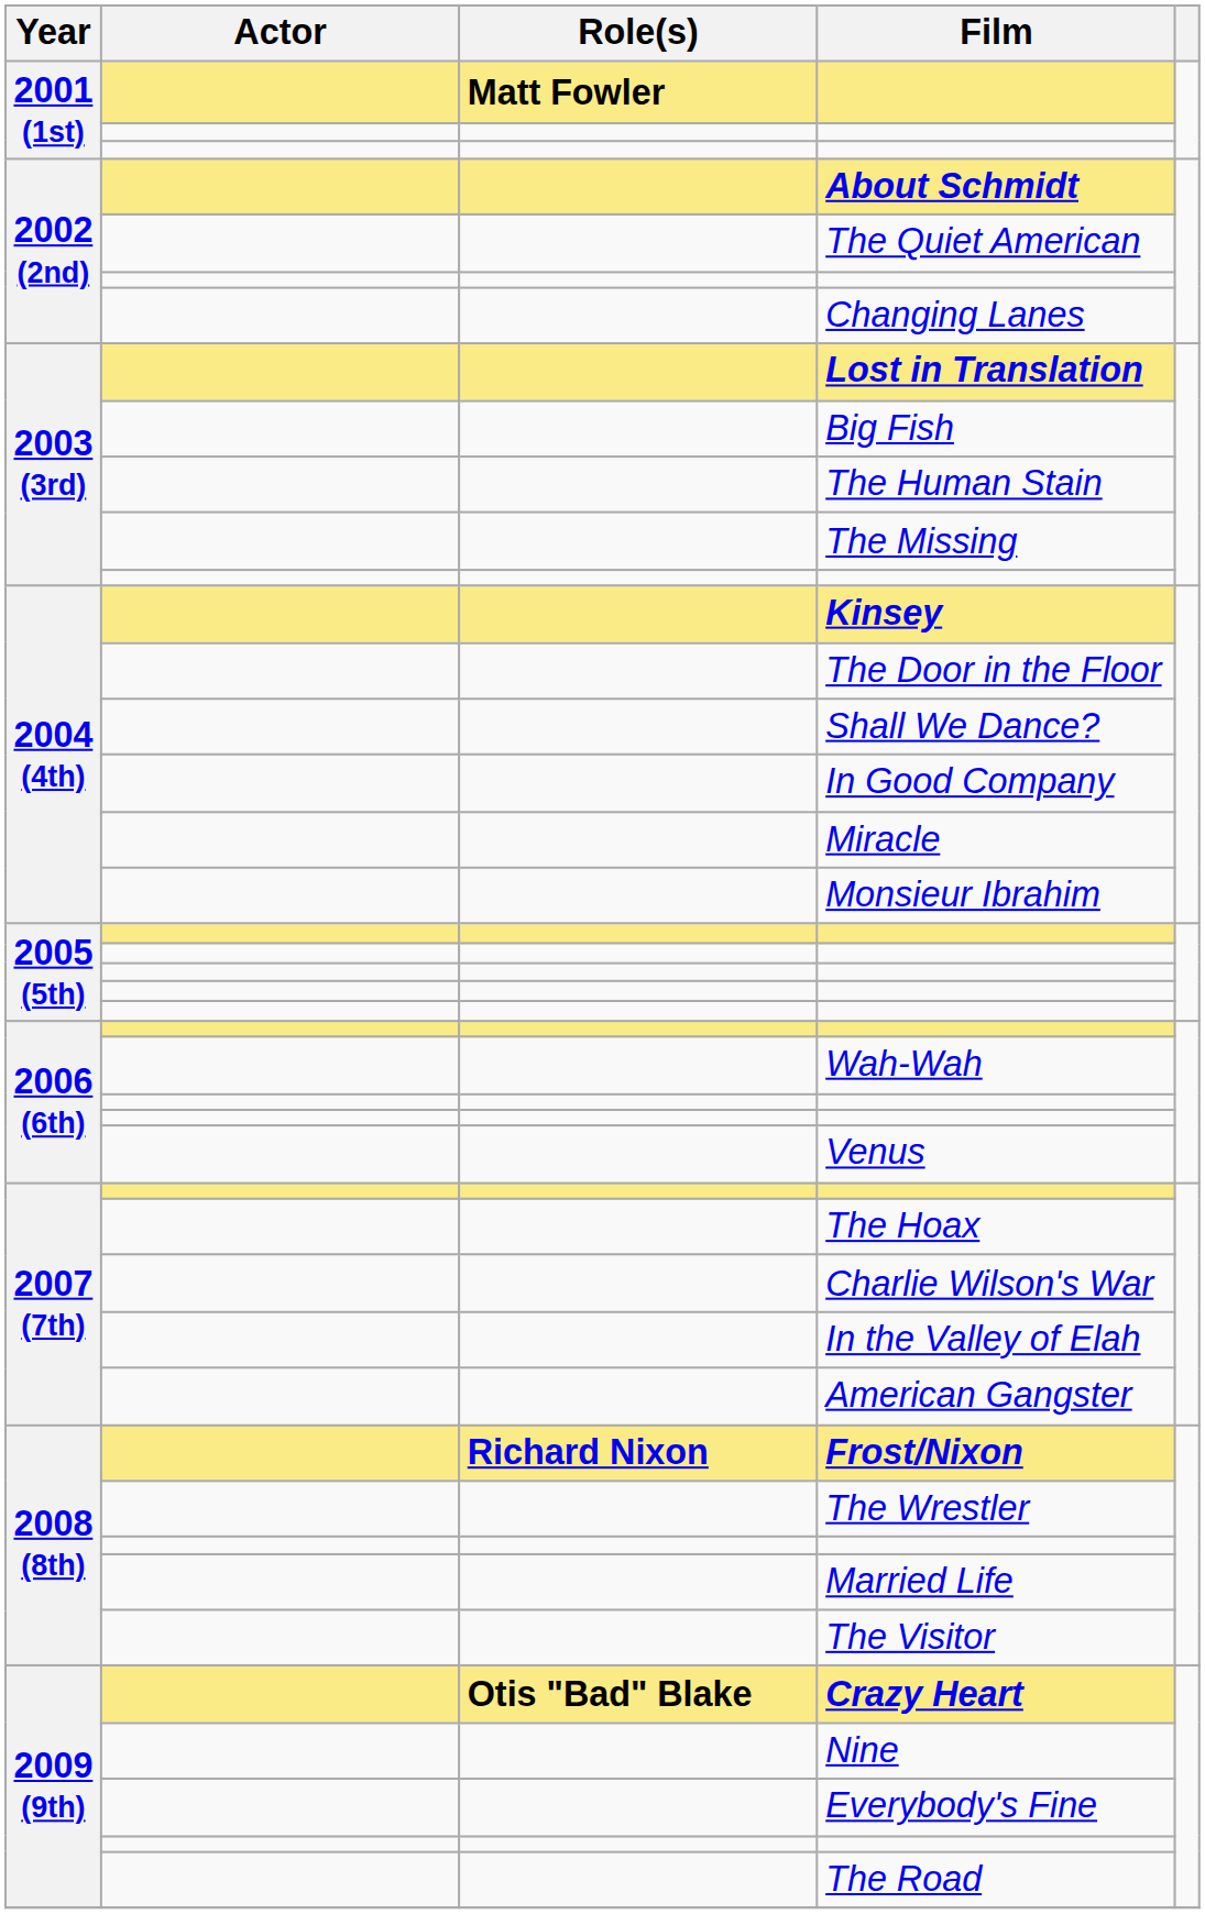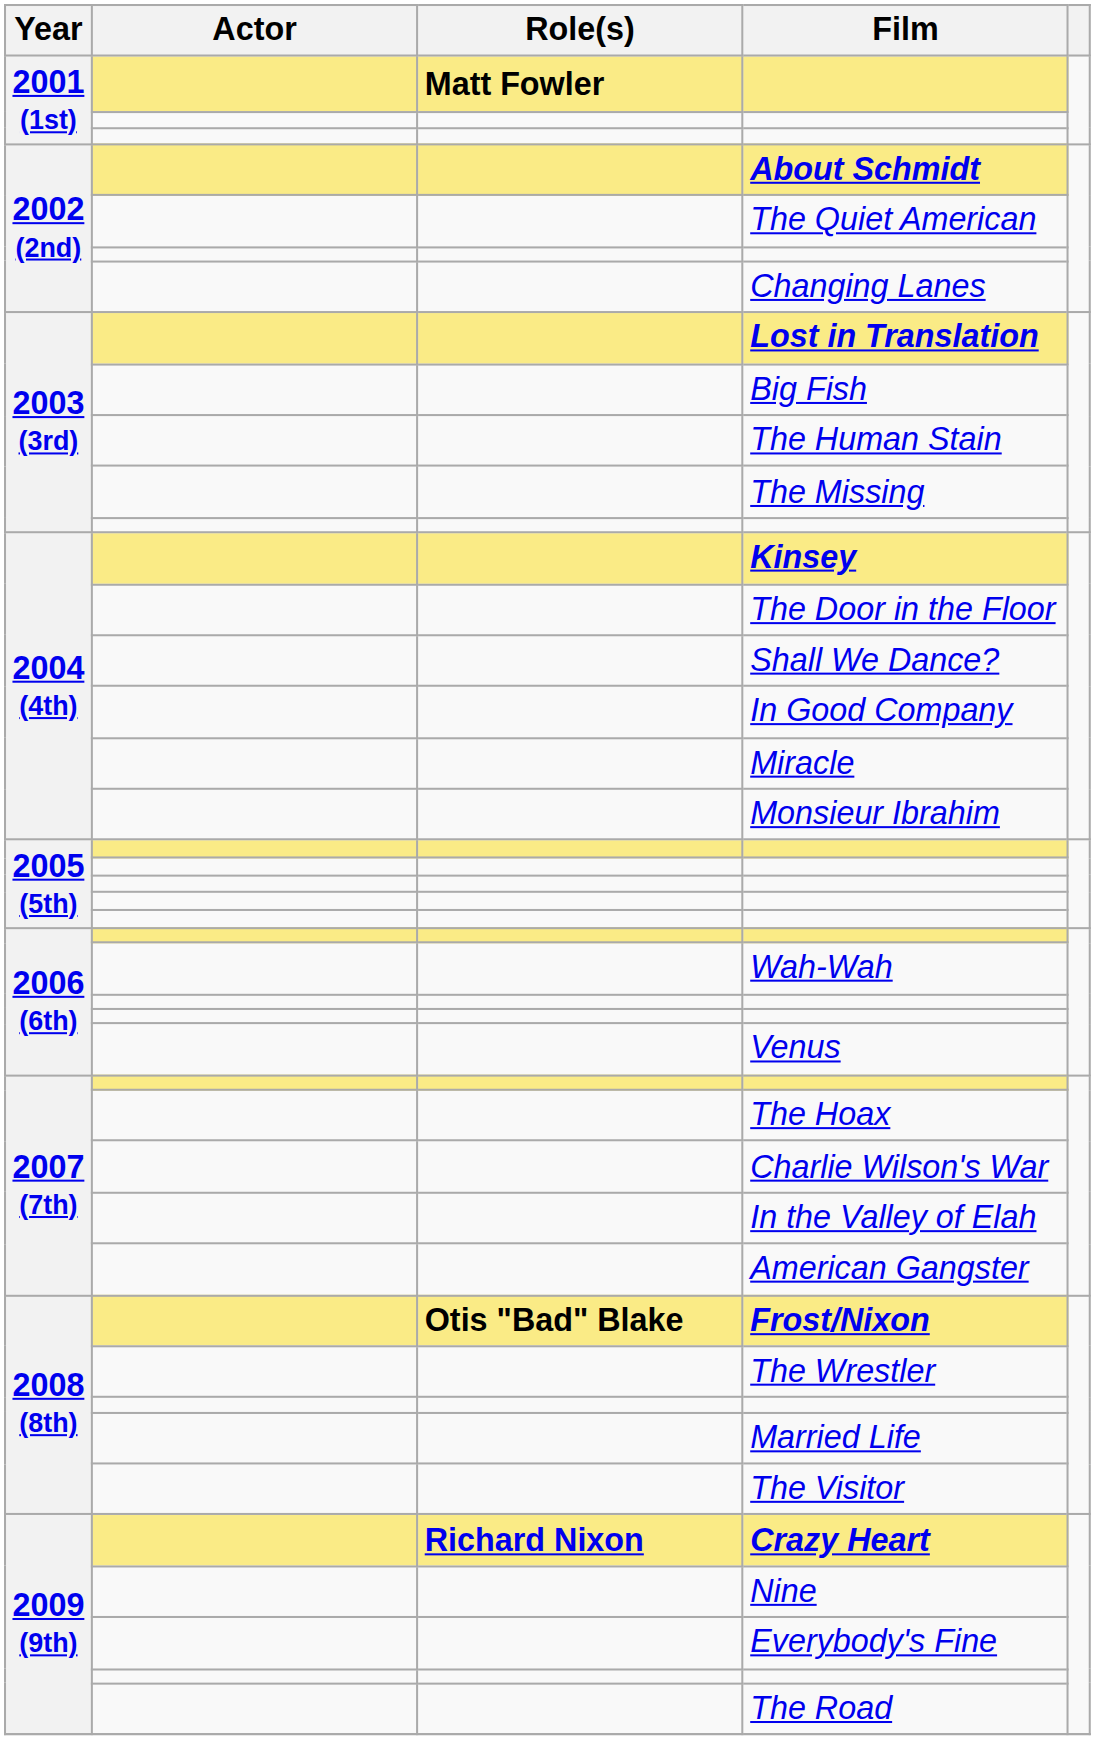 <table class="wikitable sortable">
 <tr>
 <th scope="col" style="width:8%;">Year</th>
 <th scope="col" style="width:30%;">Actor</th>
 <th scope="col" style="width:30%;">Role(s)</th>
 <th scope="col" style="width:30%;">Film</th>
 <th scope="col" style="width:2%;" class="unsortable"></th>
 </tr>
 <tr>
 <th scope="row" rowspan=3 style="text-align:center"><a href='#'>2001</a> <br><small><a href='#'>(1st)</a> </small></th>
 <td style="background:#FAEB86;"><strong></strong></td>
 <td style="background:#FAEB86;"><strong>Matt Fowler</strong></td>
 <td style="background:#FAEB86;"><strong></strong></td>
 <td rowspan=3></td>
 </tr>
 <tr>
 <td></td>
 <td></td>
 <td></td>
 </tr>
 <tr>
 <td></td>
 <td></td>
 <td></td>
 </tr>
 <tr>
 <th scope="row" rowspan=4 style="text-align:center"><a href='#'>2002</a> <br><small><a href='#'>(2nd)</a> </small></th>
 <td style="background:#FAEB86;"><strong></strong></td>
 <td style="background:#FAEB86;"><strong></strong></td>
 <td style="background:#FAEB86;"><strong><em><a href='#'>About Schmidt</a></em></strong></td>
 <td rowspan=4></td>
 </tr>
 <tr>
 <td></td>
 <td></td>
 <td><em><a href='#'>The Quiet American</a></em></td>
 </tr>
 <tr>
 <td></td>
 <td></td>
 <td></td>
 </tr>
 <tr>
 <td></td>
 <td></td>
 <td><em><a href='#'>Changing Lanes</a></em></td>
 </tr>
 <tr>
 <th scope="row" rowspan=5 style="text-align:center"><a href='#'>2003</a> <br><small><a href='#'>(3rd)</a> </small></th>
 <td style="background:#FAEB86;"><strong></strong></td>
 <td style="background:#FAEB86;"><strong></strong></td>
 <td style="background:#FAEB86;"><strong><em><a href='#'>Lost in Translation</a></em></strong></td>
 <td rowspan=5></td>
 </tr>
 <tr>
 <td></td>
 <td></td>
 <td><em><a href='#'>Big Fish</a></em></td>
 </tr>
 <tr>
 <td></td>
 <td></td>
 <td><em><a href='#'>The Human Stain</a></em></td>
 </tr>
 <tr>
 <td></td>
 <td></td>
 <td><em><a href='#'>The Missing</a></em></td>
 </tr>
 <tr>
 <td></td>
 <td></td>
 <td></td>
 </tr>
 <tr>
 <th scope="row" rowspan=6 style="text-align:center"><a href='#'>2004</a> <br><small><a href='#'>(4th)</a> </small></th>
 <td style="background:#FAEB86;"><strong></strong></td>
 <td style="background:#FAEB86;"><strong></strong></td>
 <td style="background:#FAEB86;"><strong><em><a href='#'>Kinsey</a></em></strong></td>
 <td rowspan=6></td>
 </tr>
 <tr>
 <td></td>
 <td></td>
 <td><em><a href='#'>The Door in the Floor</a></em></td>
 </tr>
 <tr>
 <td></td>
 <td></td>
 <td><em><a href='#'>Shall We Dance?</a></em></td>
 </tr>
 <tr>
 <td></td>
 <td></td>
 <td><em><a href='#'>In Good Company</a></em></td>
 </tr>
 <tr>
 <td></td>
 <td></td>
 <td><em><a href='#'>Miracle</a></em></td>
 </tr>
 <tr>
 <td></td>
 <td></td>
 <td><em><a href='#'>Monsieur Ibrahim</a></em></td>
 </tr>
 <tr>
 <th scope="row" rowspan=5 style="text-align:center"><a href='#'>2005</a> <br><small><a href='#'>(5th)</a> </small></th>
 <td style="background:#FAEB86;"><strong></strong></td>
 <td style="background:#FAEB86;"><strong></strong></td>
 <td style="background:#FAEB86;"><strong></strong></td>
 <td rowspan=5></td>
 </tr>
 <tr>
 <td></td>
 <td></td>
 <td></td>
 </tr>
 <tr>
 <td></td>
 <td></td>
 <td></td>
 </tr>
 <tr>
 <td></td>
 <td></td>
 <td></td>
 </tr>
 <tr>
 <td></td>
 <td></td>
 <td></td>
 </tr>
 <tr>
 <th scope="row" rowspan=5 style="text-align:center"><a href='#'>2006</a> <br><small><a href='#'>(6th)</a> </small></th>
 <td style="background:#FAEB86;"><strong></strong></td>
 <td style="background:#FAEB86;"><strong></strong></td>
 <td style="background:#FAEB86;"><strong></strong></td>
 <td rowspan=5></td>
 </tr>
 <tr>
 <td></td>
 <td></td>
 <td><em><a href='#'>Wah-Wah</a></em></td>
 </tr>
 <tr>
 <td></td>
 <td></td>
 <td></td>
 </tr>
 <tr>
 <td></td>
 <td></td>
 <td></td>
 </tr>
 <tr>
 <td></td>
 <td></td>
 <td><em><a href='#'>Venus</a></em></td>
 </tr>
 <tr>
 <th scope="row" rowspan=5 style="text-align:center"><a href='#'>2007</a> <br><small><a href='#'>(7th)</a> </small></th>
 <td style="background:#FAEB86;"><strong></strong></td>
 <td style="background:#FAEB86;"><strong></strong></td>
 <td style="background:#FAEB86;"><strong></strong></td>
 <td rowspan=5></td>
 </tr>
 <tr>
 <td></td>
 <td></td>
 <td><em><a href='#'>The Hoax</a></em></td>
 </tr>
 <tr>
 <td></td>
 <td></td>
 <td><em><a href='#'>Charlie Wilson's War</a></em></td>
 </tr>
 <tr>
 <td></td>
 <td></td>
 <td><em><a href='#'>In the Valley of Elah</a></em></td>
 </tr>
 <tr>
 <td></td>
 <td></td>
 <td><em><a href='#'>American Gangster</a></em></td>
 </tr>
 <tr>
 <th scope="row" rowspan=5 style="text-align:center"><a href='#'>2008</a> <br><small><a href='#'>(8th)</a> </small></th>
 <td style="background:#FAEB86;"><strong></strong></td>
-<td style="background:#FAEB86;"><strong><a href='#'>Richard Nixon</a></strong></td>
+<td style="background:#FAEB86;"><strong>Otis "Bad" Blake</strong></td>
 <td style="background:#FAEB86;"><strong><em><a href='#'>Frost/Nixon</a></em></strong></td>
 <td rowspan=5></td>
 </tr>
 <tr>
 <td></td>
 <td></td>
 <td><em><a href='#'>The Wrestler</a></em></td>
 </tr>
 <tr>
 <td></td>
 <td></td>
 <td></td>
 </tr>
 <tr>
 <td></td>
 <td></td>
 <td><em><a href='#'>Married Life</a></em></td>
 </tr>
 <tr>
 <td></td>
 <td></td>
 <td><em><a href='#'>The Visitor</a></em></td>
 </tr>
 <tr>
 <th scope="row" rowspan=5 style="text-align:center"><a href='#'>2009</a> <br><small><a href='#'>(9th)</a> </small></th>
 <td style="background:#FAEB86;"><strong></strong></td>
-<td style="background:#FAEB86;"><strong>Otis "Bad" Blake</strong></td>
+<td style="background:#FAEB86;"><strong><a href='#'>Richard Nixon</a></strong></td>
 <td style="background:#FAEB86;"><strong><em><a href='#'>Crazy Heart</a></em></strong></td>
 <td rowspan=5></td>
 </tr>
 <tr>
 <td></td>
 <td></td>
 <td><em><a href='#'>Nine</a></em></td>
 </tr>
 <tr>
 <td></td>
 <td></td>
 <td><em><a href='#'>Everybody's Fine</a></em></td>
 </tr>
 <tr>
 <td></td>
 <td></td>
 <td></td>
 </tr>
 <tr>
 <td></td>
 <td></td>
 <td><em><a href='#'>The Road</a></em></td>
 </tr>
 <tr>
 </tr>
 </table>
